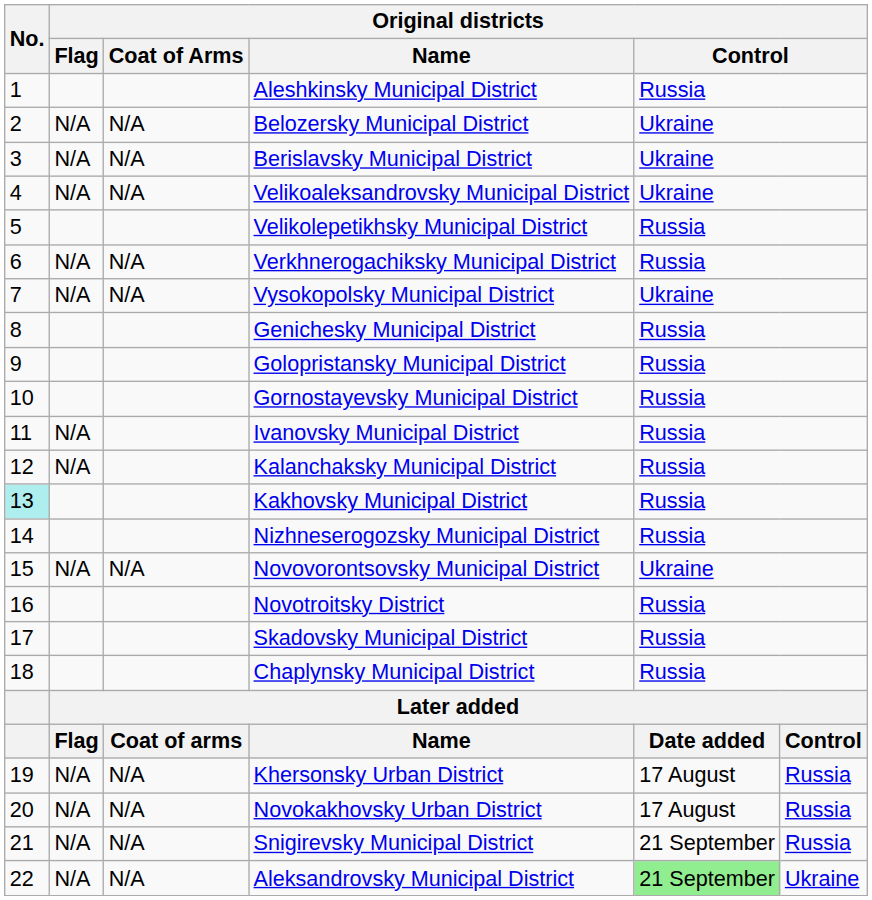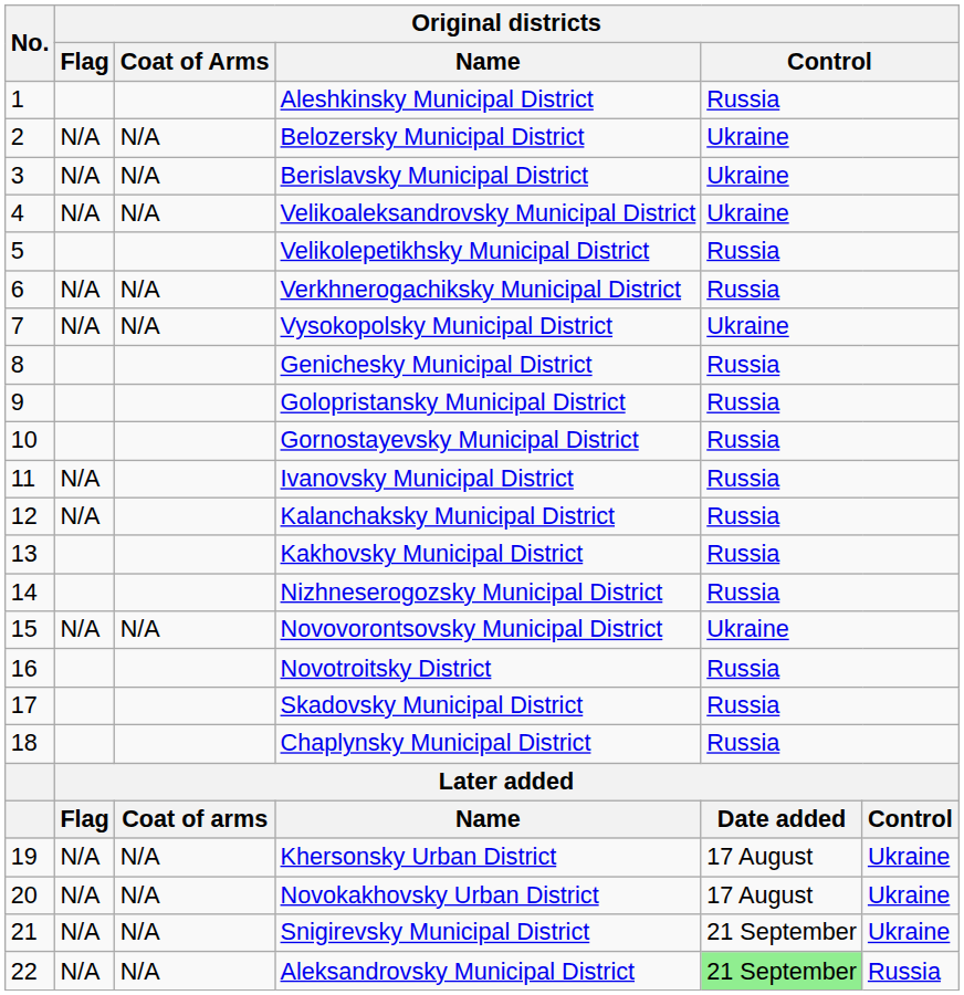 <table class="wikitable mw-collapsible mw-collapsed">
 <tr>
 <th rowspan="2">No.</th>
 <th colspan="5">Original districts</th>
 </tr>
 <tr>
 <th><strong>Flag</strong></th>
 <th>Coat of Arms</th>
 <th>Name</th>
 <th colspan="2">Control</th>
 </tr>
 <tr>
 <td>1</td>
 <td></td>
 <td></td>
 <td><a href='#'>Aleshkinsky Municipal District</a></td>
 <td colspan="2"><a href='#'>Russia</a></td>
 </tr>
 <tr>
 <td>2</td>
 <td>N/A</td>
 <td>N/A</td>
 <td><a href='#'>Belozersky Municipal District</a></td>
 <td colspan="2"><a href='#'>Ukraine</a></td>
 </tr>
 <tr>
 <td>3</td>
 <td>N/A</td>
 <td>N/A</td>
 <td><a href='#'>Berislavsky Municipal District</a></td>
 <td colspan="2"><a href='#'>Ukraine</a></td>
 </tr>
 <tr>
 <td>4</td>
 <td>N/A</td>
 <td>N/A</td>
 <td><a href='#'>Velikoaleksandrovsky Municipal District</a></td>
 <td colspan="2"><a href='#'>Ukraine</a></td>
 </tr>
 <tr>
 <td>5</td>
 <td></td>
 <td></td>
 <td><a href='#'>Velikolepetikhsky Municipal District</a></td>
 <td colspan="2"><a href='#'>Russia</a></td>
 </tr>
 <tr>
 <td>6</td>
 <td>N/A</td>
 <td>N/A</td>
 <td><a href='#'>Verkhnerogachiksky Municipal District</a></td>
 <td colspan="2"><a href='#'>Russia</a></td>
 </tr>
 <tr>
 <td>7</td>
 <td>N/A</td>
 <td>N/A</td>
 <td><a href='#'>Vysokopolsky Municipal District</a></td>
 <td colspan="2"><a href='#'>Ukraine</a></td>
 </tr>
 <tr>
 <td>8</td>
 <td></td>
 <td></td>
 <td><a href='#'>Genichesky Municipal District</a></td>
 <td colspan="2"><a href='#'>Russia</a></td>
 </tr>
 <tr>
 <td>9</td>
 <td></td>
 <td></td>
 <td><a href='#'>Golopristansky Municipal District</a></td>
 <td colspan="2"><a href='#'>Russia</a></td>
 </tr>
 <tr>
 <td>10</td>
 <td></td>
 <td></td>
 <td><a href='#'>Gornostayevsky Municipal District</a></td>
 <td colspan="2"><a href='#'>Russia</a></td>
 </tr>
 <tr>
 <td>11</td>
 <td>N/A</td>
 <td></td>
 <td><a href='#'>Ivanovsky Municipal District</a></td>
 <td colspan="2"><a href='#'>Russia</a></td>
 </tr>
 <tr>
 <td>12</td>
 <td>N/A</td>
 <td></td>
 <td><a href='#'>Kalanchaksky Municipal District</a></td>
 <td colspan="2"><a href='#'>Russia</a></td>
 </tr>
 <tr>
-<td style="background: paleturquoise;">13</td>
+<td>13</td>
 <td></td>
 <td></td>
 <td><a href='#'>Kakhovsky Municipal District</a></td>
 <td colspan="2"><a href='#'>Russia</a></td>
 </tr>
 <tr>
 <td>14</td>
 <td></td>
 <td></td>
 <td><a href='#'>Nizhneserogozsky Municipal District</a></td>
 <td colspan="2"><a href='#'>Russia</a></td>
 </tr>
 <tr>
 <td>15</td>
 <td>N/A</td>
 <td>N/A</td>
 <td><a href='#'>Novovorontsovsky Municipal District</a></td>
 <td colspan="2"><a href='#'>Ukraine</a></td>
 </tr>
 <tr>
 <td>16</td>
 <td></td>
 <td></td>
 <td><a href='#'>Novotroitsky District</a></td>
 <td colspan="2"><a href='#'>Russia</a></td>
 </tr>
 <tr>
 <td>17</td>
 <td></td>
 <td></td>
 <td><a href='#'>Skadovsky Municipal District</a></td>
 <td colspan="2"><a href='#'>Russia</a></td>
 </tr>
 <tr>
 <td>18</td>
 <td></td>
 <td></td>
 <td><a href='#'>Chaplynsky Municipal District</a></td>
 <td colspan="2"><a href='#'>Russia</a></td>
 </tr>
 <tr>
 <th></th>
 <th colspan="5">Later added</th>
 </tr>
 <tr>
 <th></th>
 <th>Flag</th>
 <th>Coat of arms</th>
 <th>Name</th>
 <th>Date added</th>
 <th>Control</th>
 </tr>
 <tr>
 <td>19</td>
 <td>N/A</td>
 <td>N/A</td>
 <td><a href='#'>Khersonsky Urban District</a></td>
 <td>17 August</td>
-<td><a href='#'>Russia</a></td>
+<td><a href='#'>Ukraine</a></td>
 </tr>
 <tr>
 <td>20</td>
 <td>N/A</td>
 <td>N/A</td>
 <td><a href='#'>Novokakhovsky Urban District</a></td>
 <td>17 August</td>
-<td><a href='#'>Russia</a></td>
+<td><a href='#'>Ukraine</a></td>
 </tr>
 <tr>
 <td>21</td>
 <td>N/A</td>
 <td>N/A</td>
 <td><a href='#'>Snigirevsky Municipal District</a></td>
 <td>21 September</td>
-<td><a href='#'>Russia</a></td>
+<td><a href='#'>Ukraine</a></td>
 </tr>
 <tr>
 <td>22</td>
 <td>N/A</td>
 <td>N/A</td>
 <td><a href='#'>Aleksandrovsky Municipal District</a></td>
 <td style="background: lightgreen;">21 September</td>
-<td><a href='#'>Ukraine</a></td>
+<td><a href='#'>Russia</a></td>
 </tr>
 </table>
